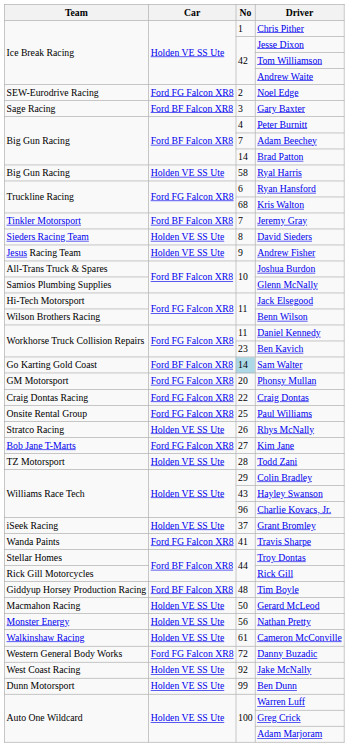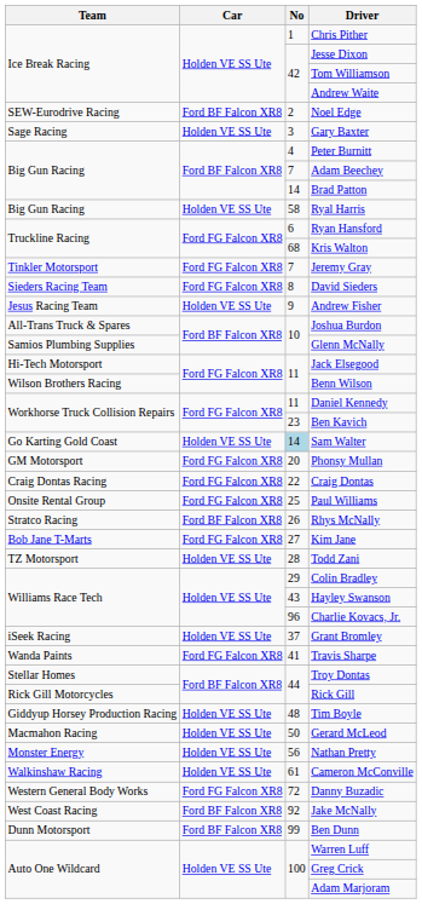 <table class="wikitable" style="font-size: 95%;">
 <tr>
 <th>Team</th>
 <th>Car</th>
 <th>No</th>
 <th>Driver</th>
 </tr>
 <tr>
 <td rowspan=4>Ice Break Racing</td>
 <td rowspan=4><a href='#'>Holden VE SS Ute</a></td>
 <td>1</td>
 <td><a href='#'>Chris Pither</a></td>
 </tr>
 <tr>
 <td rowspan=3>42</td>
 <td><a href='#'>Jesse Dixon</a></td>
 </tr>
 <tr>
 <td><a href='#'>Tom Williamson</a></td>
 </tr>
 <tr>
 <td><a href='#'>Andrew Waite</a></td>
 </tr>
 <tr>
 <td>SEW-Eurodrive Racing</td>
-<td><a href='#'>Ford FG Falcon XR8</a></td>
+<td><a href='#'>Ford BF Falcon XR8</a></td>
 <td>2</td>
 <td><a href='#'>Noel Edge</a></td>
 </tr>
 <tr>
 <td>Sage Racing</td>
-<td><a href='#'>Ford BF Falcon XR8</a></td>
+<td><a href='#'>Holden VE SS Ute</a></td>
 <td>3</td>
 <td><a href='#'>Gary Baxter</a></td>
 </tr>
 <tr>
 <td rowspan=3>Big Gun Racing</td>
 <td rowspan=3><a href='#'>Ford BF Falcon XR8</a></td>
 <td>4</td>
 <td><a href='#'>Peter Burnitt</a></td>
 </tr>
 <tr>
 <td>7</td>
 <td><a href='#'>Adam Beechey</a></td>
 </tr>
 <tr>
 <td>14</td>
 <td><a href='#'>Brad Patton</a></td>
 </tr>
 <tr>
 <td>Big Gun Racing</td>
 <td><a href='#'>Holden VE SS Ute</a></td>
 <td>58</td>
 <td><a href='#'>Ryal Harris</a></td>
 </tr>
 <tr>
 <td rowspan=2>Truckline Racing</td>
 <td rowspan=2><a href='#'>Ford FG Falcon XR8</a></td>
 <td>6</td>
 <td><a href='#'>Ryan Hansford</a></td>
 </tr>
 <tr>
 <td>68</td>
 <td><a href='#'>Kris Walton</a></td>
 </tr>
 <tr>
 <td><a href='#'>Tinkler Motorsport</a></td>
-<td><a href='#'>Ford BF Falcon XR8</a></td>
+<td><a href='#'>Ford FG Falcon XR8</a></td>
 <td>7</td>
 <td><a href='#'>Jeremy Gray</a></td>
 </tr>
 <tr>
 <td><a href='#'>Sieders Racing Team</a></td>
-<td><a href='#'>Holden VE SS Ute</a></td>
+<td><a href='#'>Ford FG Falcon XR8</a></td>
 <td>8</td>
 <td><a href='#'>David Sieders</a></td>
 </tr>
 <tr>
 <td><a href='#'>Jesus</a> Racing Team</td>
 <td><a href='#'>Holden VE SS Ute</a></td>
 <td>9</td>
 <td><a href='#'>Andrew Fisher</a></td>
 </tr>
 <tr>
 <td>All-Trans Truck & Spares</td>
 <td rowspan=2><a href='#'>Ford BF Falcon XR8</a></td>
 <td rowspan=2>10</td>
 <td><a href='#'>Joshua Burdon</a></td>
 </tr>
 <tr>
 <td>Samios Plumbing Supplies</td>
 <td><a href='#'>Glenn McNally</a></td>
 </tr>
 <tr>
 <td>Hi-Tech Motorsport</td>
 <td rowspan=2><a href='#'>Ford FG Falcon XR8</a></td>
 <td rowspan=2>11</td>
 <td><a href='#'>Jack Elsegood</a></td>
 </tr>
 <tr>
 <td>Wilson Brothers Racing</td>
 <td><a href='#'>Benn Wilson</a></td>
 </tr>
 <tr>
 <td rowspan=2>Workhorse Truck Collision Repairs</td>
 <td rowspan=2><a href='#'>Ford FG Falcon XR8</a></td>
 <td>11</td>
 <td><a href='#'>Daniel Kennedy</a></td>
 </tr>
 <tr>
 <td>23</td>
 <td><a href='#'>Ben Kavich</a></td>
 </tr>
 <tr>
 <td>Go Karting Gold Coast</td>
-<td><a href='#'>Ford BF Falcon XR8</a></td>
+<td><a href='#'>Holden VE SS Ute</a></td>
 <td style="background: lightblue;">14</td>
 <td><a href='#'>Sam Walter</a></td>
 </tr>
 <tr>
 <td>GM Motorsport</td>
 <td><a href='#'>Ford FG Falcon XR8</a></td>
 <td>20</td>
 <td><a href='#'>Phonsy Mullan</a></td>
 </tr>
 <tr>
 <td>Craig Dontas Racing</td>
 <td><a href='#'>Ford FG Falcon XR8</a></td>
 <td>22</td>
 <td><a href='#'>Craig Dontas</a></td>
 </tr>
 <tr>
 <td>Onsite Rental Group</td>
 <td><a href='#'>Ford FG Falcon XR8</a></td>
 <td>25</td>
 <td><a href='#'>Paul Williams</a></td>
 </tr>
 <tr>
 <td>Stratco Racing</td>
-<td><a href='#'>Holden VE SS Ute</a></td>
+<td><a href='#'>Ford BF Falcon XR8</a></td>
 <td>26</td>
 <td><a href='#'>Rhys McNally</a></td>
 </tr>
 <tr>
 <td><a href='#'>Bob Jane T-Marts</a></td>
 <td><a href='#'>Ford FG Falcon XR8</a></td>
 <td>27</td>
 <td><a href='#'>Kim Jane</a></td>
 </tr>
 <tr>
 <td>TZ Motorsport</td>
 <td><a href='#'>Holden VE SS Ute</a></td>
 <td>28</td>
 <td><a href='#'>Todd Zani</a></td>
 </tr>
 <tr>
 <td rowspan=3>Williams Race Tech</td>
 <td rowspan=3><a href='#'>Holden VE SS Ute</a></td>
 <td>29</td>
 <td><a href='#'>Colin Bradley</a></td>
 </tr>
 <tr>
 <td>43</td>
 <td><a href='#'>Hayley Swanson</a></td>
 </tr>
 <tr>
 <td>96</td>
 <td><a href='#'>Charlie Kovacs, Jr.</a></td>
 </tr>
 <tr>
 <td>iSeek Racing</td>
 <td><a href='#'>Holden VE SS Ute</a></td>
 <td>37</td>
 <td><a href='#'>Grant Bromley</a></td>
 </tr>
 <tr>
 <td>Wanda Paints</td>
 <td><a href='#'>Ford FG Falcon XR8</a></td>
 <td>41</td>
 <td><a href='#'>Travis Sharpe</a></td>
 </tr>
 <tr>
 <td>Stellar Homes</td>
 <td rowspan=2><a href='#'>Ford BF Falcon XR8</a></td>
 <td rowspan=2>44</td>
 <td><a href='#'>Troy Dontas</a></td>
 </tr>
 <tr>
 <td>Rick Gill Motorcycles</td>
 <td><a href='#'>Rick Gill</a></td>
 </tr>
 <tr>
 <td>Giddyup Horsey Production Racing</td>
-<td><a href='#'>Ford BF Falcon XR8</a></td>
+<td><a href='#'>Holden VE SS Ute</a></td>
 <td>48</td>
 <td><a href='#'>Tim Boyle</a></td>
 </tr>
 <tr>
 <td>Macmahon Racing</td>
 <td><a href='#'>Holden VE SS Ute</a></td>
 <td>50</td>
 <td><a href='#'>Gerard McLeod</a></td>
 </tr>
 <tr>
 <td><a href='#'>Monster Energy</a></td>
 <td><a href='#'>Holden VE SS Ute</a></td>
 <td>56</td>
 <td><a href='#'>Nathan Pretty</a></td>
 </tr>
 <tr>
 <td><a href='#'>Walkinshaw Racing</a></td>
 <td><a href='#'>Holden VE SS Ute</a></td>
 <td>61</td>
 <td><a href='#'>Cameron McConville</a></td>
 </tr>
 <tr>
 <td>Western General Body Works</td>
 <td><a href='#'>Ford FG Falcon XR8</a></td>
 <td>72</td>
 <td><a href='#'>Danny Buzadic</a></td>
 </tr>
 <tr>
 <td>West Coast Racing</td>
-<td><a href='#'>Holden VE SS Ute</a></td>
+<td><a href='#'>Ford BF Falcon XR8</a></td>
 <td>92</td>
 <td><a href='#'>Jake McNally</a></td>
 </tr>
 <tr>
 <td>Dunn Motorsport</td>
-<td><a href='#'>Holden VE SS Ute</a></td>
+<td><a href='#'>Ford BF Falcon XR8</a></td>
 <td>99</td>
 <td><a href='#'>Ben Dunn</a></td>
 </tr>
 <tr>
 <td rowspan=3>Auto One Wildcard</td>
 <td rowspan=3><a href='#'>Holden VE SS Ute</a></td>
 <td rowspan=3>100</td>
 <td><a href='#'>Warren Luff</a></td>
 </tr>
 <tr>
 <td><a href='#'>Greg Crick</a></td>
 </tr>
 <tr>
 <td><a href='#'>Adam Marjoram</a></td>
 </tr>
 </table>
